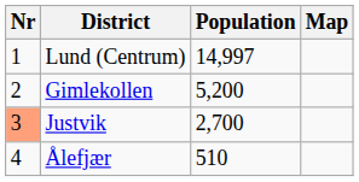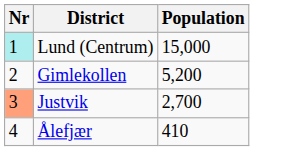 <table class="wikitable sortable">
 <tr>
 <th>Nr</th>
 <th>District</th>
 <th>Population</th>
-<th>Map</th>
 </tr>
 <tr>
-<td>1</td>
+<td style="background: paleturquoise;">1</td>
 <td>Lund (Centrum)</td>
-<td>14,997</td>
-<td></td>
+<td>15,000</td>
 </tr>
 <tr>
 <td>2</td>
 <td><a href='#'>Gimlekollen</a></td>
 <td>5,200</td>
-<td></td>
 </tr>
 <tr>
 <td style="background: lightsalmon;">3</td>
 <td><a href='#'>Justvik</a></td>
 <td>2,700</td>
-<td></td>
 </tr>
 <tr>
 <td>4</td>
 <td><a href='#'>Ålefjær</a></td>
-<td>510</td>
-<td></td>
+<td>410</td>
 </tr>
 </table>
